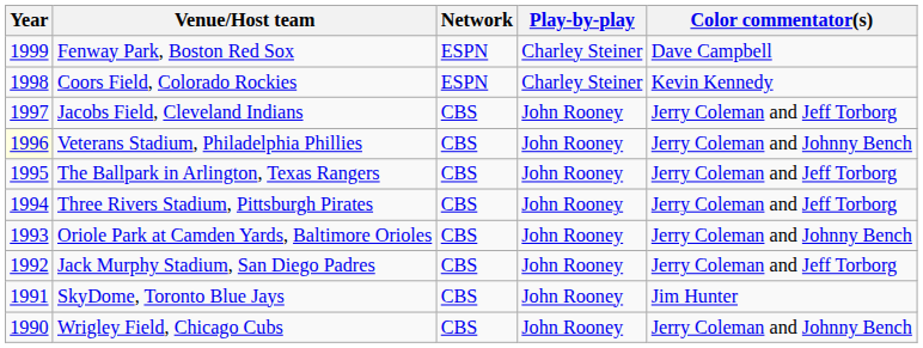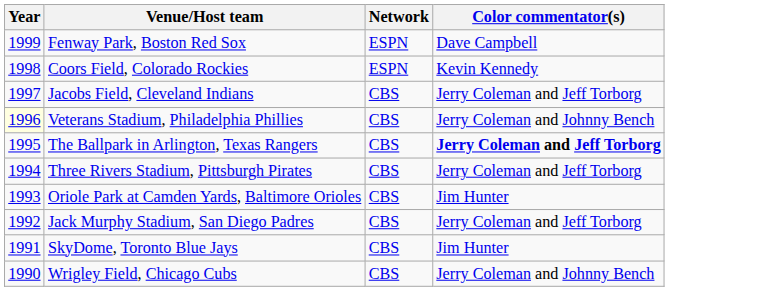 <table class="wikitable">
 <tr>
 <th>Year</th>
 <th>Venue/Host team</th>
 <th>Network</th>
-<th><a href='#'>Play-by-play</a></th>
 <th><a href='#'>Color commentator</a>(s)</th>
 </tr>
 <tr>
 <td><a href='#'>1999</a></td>
 <td><a href='#'>Fenway Park</a>, <a href='#'>Boston Red Sox</a></td>
 <td><a href='#'>ESPN</a></td>
-<td><a href='#'>Charley Steiner</a></td>
 <td><a href='#'>Dave Campbell</a></td>
 </tr>
 <tr>
 <td><a href='#'>1998</a></td>
 <td><a href='#'>Coors Field</a>, <a href='#'>Colorado Rockies</a></td>
 <td><a href='#'>ESPN</a></td>
-<td><a href='#'>Charley Steiner</a></td>
 <td><a href='#'>Kevin Kennedy</a></td>
 </tr>
 <tr>
 <td><a href='#'>1997</a></td>
 <td><a href='#'>Jacobs Field</a>, <a href='#'>Cleveland Indians</a></td>
 <td><a href='#'>CBS</a></td>
-<td><a href='#'>John Rooney</a></td>
 <td><a href='#'>Jerry Coleman</a> and <a href='#'>Jeff Torborg</a></td>
 </tr>
 <tr>
 <td style="background: lightyellow;"><a href='#'>1996</a></td>
 <td><a href='#'>Veterans Stadium</a>, <a href='#'>Philadelphia Phillies</a></td>
 <td><a href='#'>CBS</a></td>
-<td><a href='#'>John Rooney</a></td>
 <td><a href='#'>Jerry Coleman</a> and <a href='#'>Johnny Bench</a></td>
 </tr>
 <tr>
 <td><a href='#'>1995</a></td>
 <td><a href='#'>The Ballpark in Arlington</a>, <a href='#'>Texas Rangers</a></td>
 <td><a href='#'>CBS</a></td>
-<td><a href='#'>John Rooney</a></td>
-<td><a href='#'>Jerry Coleman</a> and <a href='#'>Jeff Torborg</a></td>
+<td><strong><a href='#'>Jerry Coleman</a> and <a href='#'>Jeff Torborg</a></strong></td>
 </tr>
 <tr>
 <td><a href='#'>1994</a></td>
 <td><a href='#'>Three Rivers Stadium</a>, <a href='#'>Pittsburgh Pirates</a></td>
 <td><a href='#'>CBS</a></td>
-<td><a href='#'>John Rooney</a></td>
 <td><a href='#'>Jerry Coleman</a> and <a href='#'>Jeff Torborg</a></td>
 </tr>
 <tr>
 <td><a href='#'>1993</a></td>
 <td><a href='#'>Oriole Park at Camden Yards</a>, <a href='#'>Baltimore Orioles</a></td>
 <td><a href='#'>CBS</a></td>
-<td><a href='#'>John Rooney</a></td>
-<td><a href='#'>Jerry Coleman</a> and <a href='#'>Johnny Bench</a></td>
+<td><a href='#'>Jim Hunter</a></td>
 </tr>
 <tr>
 <td><a href='#'>1992</a></td>
 <td><a href='#'>Jack Murphy Stadium</a>, <a href='#'>San Diego Padres</a></td>
 <td><a href='#'>CBS</a></td>
-<td><a href='#'>John Rooney</a></td>
 <td><a href='#'>Jerry Coleman</a> and <a href='#'>Jeff Torborg</a></td>
 </tr>
 <tr>
 <td><a href='#'>1991</a></td>
 <td><a href='#'>SkyDome</a>, <a href='#'>Toronto Blue Jays</a></td>
 <td><a href='#'>CBS</a></td>
-<td><a href='#'>John Rooney</a></td>
 <td><a href='#'>Jim Hunter</a></td>
 </tr>
 <tr>
 <td><a href='#'>1990</a></td>
 <td><a href='#'>Wrigley Field</a>, <a href='#'>Chicago Cubs</a></td>
 <td><a href='#'>CBS</a></td>
-<td><a href='#'>John Rooney</a></td>
 <td><a href='#'>Jerry Coleman</a> and <a href='#'>Johnny Bench</a></td>
 </tr>
 </table>
